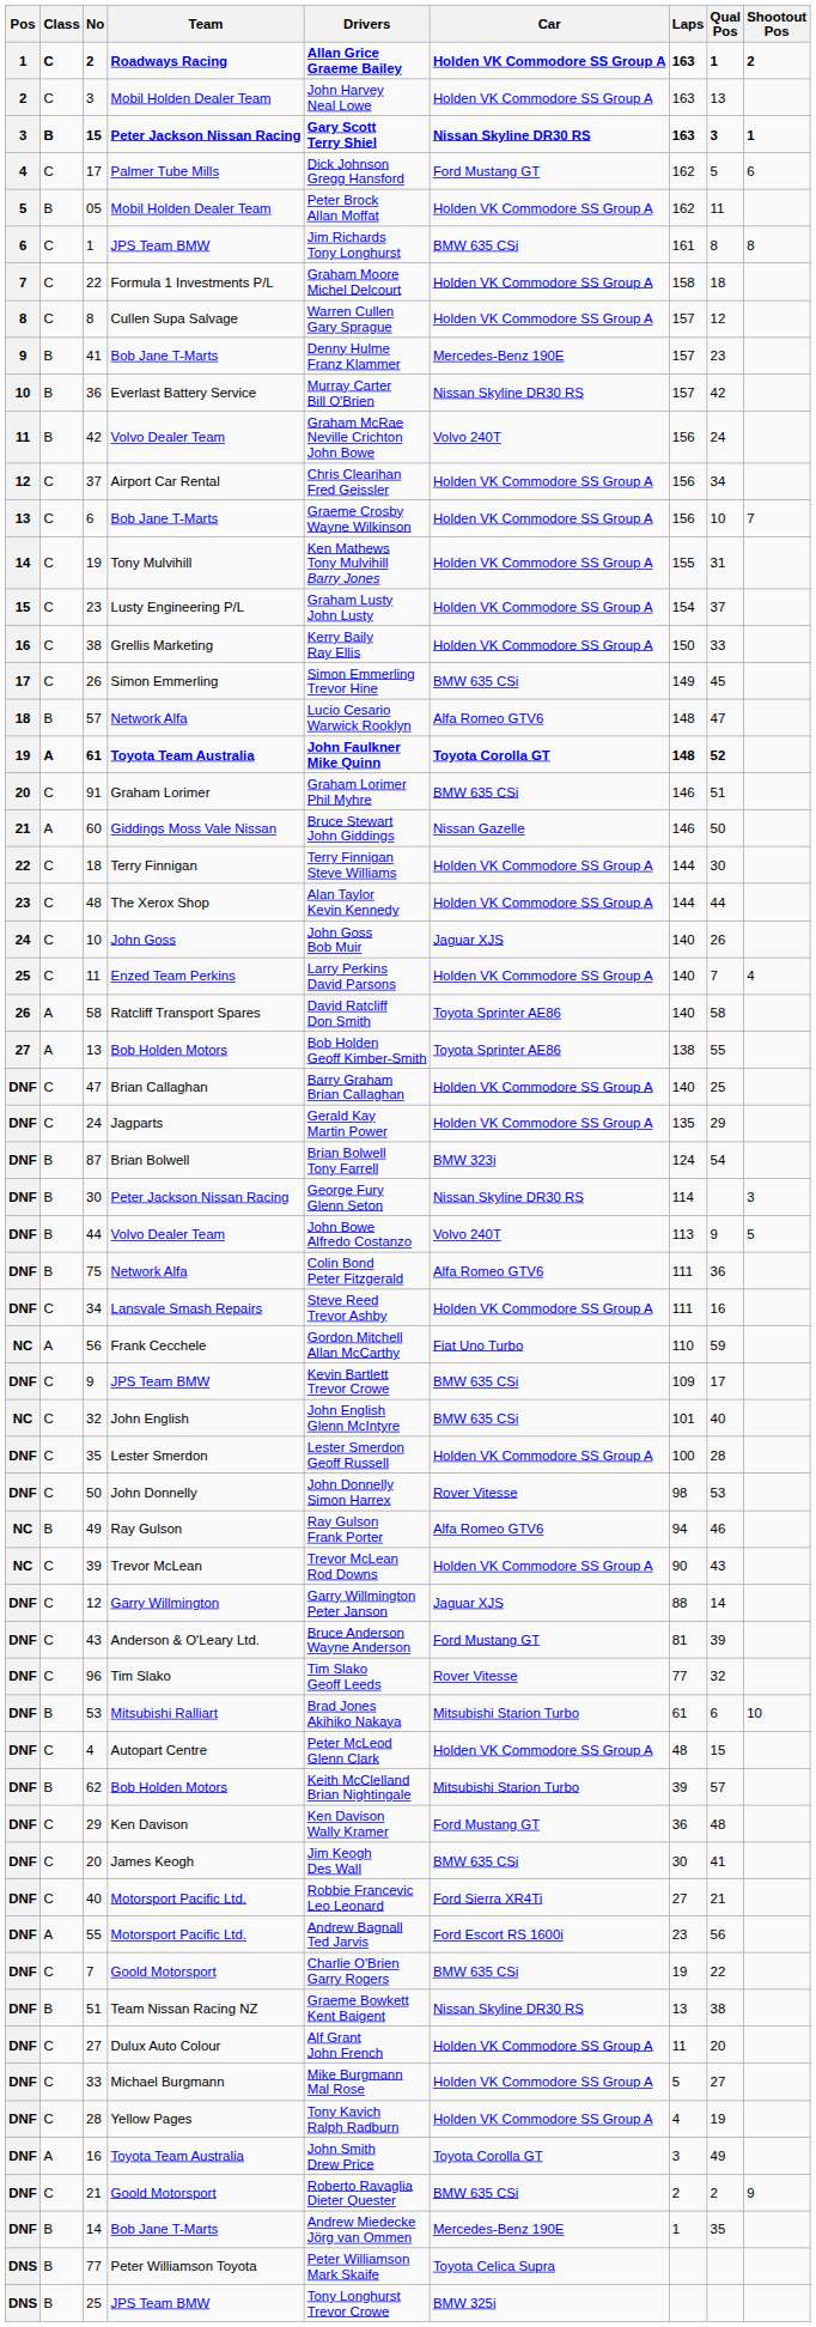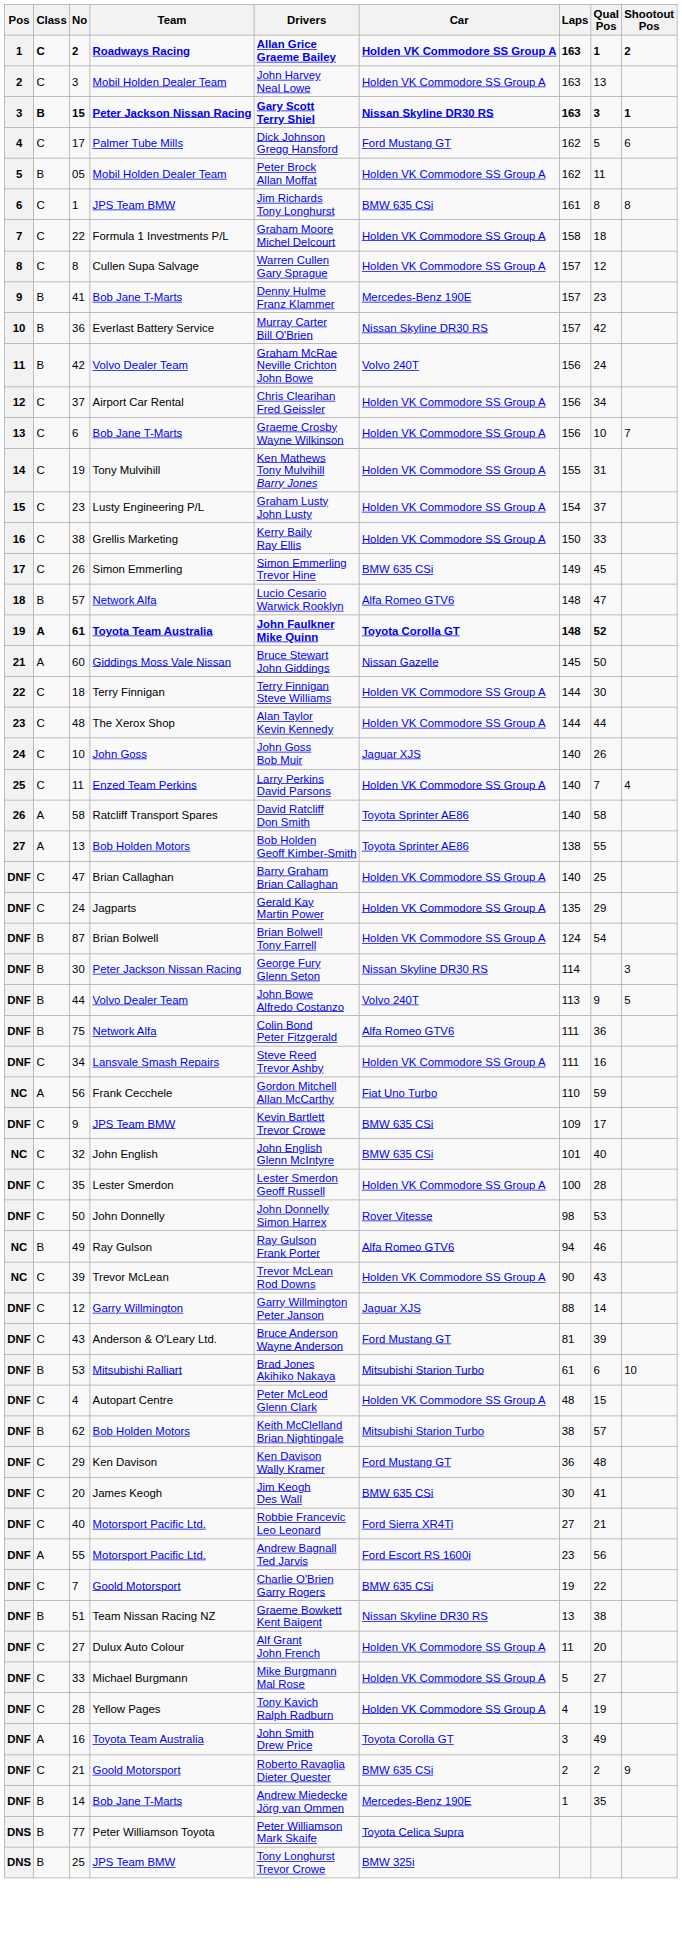 <table class="wikitable sortable" style="font-size: 95%;">
 <tr>
 <th>Pos</th>
 <th>Class</th>
 <th>No</th>
 <th>Team</th>
 <th>Drivers</th>
 <th>Car</th>
 <th>Laps</th>
 <th>Qual<br>Pos</th>
 <th>Shootout<br>Pos</th>
 </tr>
 <tr style="font-weight:bold">
 <th>1</th>
 <td>C</td>
 <td>2</td>
 <td><a href='#'>Roadways Racing</a></td>
 <td> <a href='#'>Allan Grice</a><br> <a href='#'>Graeme Bailey</a></td>
 <td><a href='#'>Holden VK Commodore SS Group A</a></td>
 <td>163</td>
 <td>1</td>
 <td>2</td>
 </tr>
 <tr>
 <th>2</th>
 <td>C</td>
 <td>3</td>
 <td><a href='#'>Mobil Holden Dealer Team</a></td>
 <td> <a href='#'>John Harvey</a><br> <a href='#'>Neal Lowe</a></td>
 <td><a href='#'>Holden VK Commodore SS Group A</a></td>
 <td>163</td>
 <td>13</td>
 <td></td>
 </tr>
 <tr style="font-weight:bold">
 <th>3</th>
 <td>B</td>
 <td>15</td>
 <td><a href='#'>Peter Jackson Nissan Racing</a></td>
 <td> <a href='#'>Gary Scott</a><br> <a href='#'>Terry Shiel</a></td>
 <td><a href='#'>Nissan Skyline DR30 RS</a></td>
 <td>163</td>
 <td>3</td>
 <td>1</td>
 </tr>
 <tr>
 <th>4</th>
 <td>C</td>
 <td>17</td>
 <td><a href='#'>Palmer Tube Mills</a></td>
 <td> <a href='#'>Dick Johnson</a><br> <a href='#'>Gregg Hansford</a></td>
 <td><a href='#'>Ford Mustang GT</a></td>
 <td>162</td>
 <td>5</td>
 <td>6</td>
 </tr>
 <tr>
 <th>5</th>
 <td>B</td>
 <td>05</td>
 <td><a href='#'>Mobil Holden Dealer Team</a></td>
 <td> <a href='#'>Peter Brock</a><br> <a href='#'>Allan Moffat</a></td>
 <td><a href='#'>Holden VK Commodore SS Group A</a></td>
 <td>162</td>
 <td>11</td>
 <td></td>
 </tr>
 <tr>
 <th>6</th>
 <td>C</td>
 <td>1</td>
 <td><a href='#'>JPS Team BMW</a></td>
 <td> <a href='#'>Jim Richards</a><br> <a href='#'>Tony Longhurst</a></td>
 <td><a href='#'>BMW 635 CSi</a></td>
 <td>161</td>
 <td>8</td>
 <td>8</td>
 </tr>
 <tr>
 <th>7</th>
 <td>C</td>
 <td>22</td>
 <td>Formula 1 Investments P/L</td>
 <td> <a href='#'>Graham Moore</a><br> <a href='#'>Michel Delcourt</a></td>
 <td><a href='#'>Holden VK Commodore SS Group A</a></td>
 <td>158</td>
 <td>18</td>
 <td></td>
 </tr>
 <tr>
 <th>8</th>
 <td>C</td>
 <td>8</td>
 <td>Cullen Supa Salvage</td>
 <td> <a href='#'>Warren Cullen</a><br> <a href='#'>Gary Sprague</a></td>
 <td><a href='#'>Holden VK Commodore SS Group A</a></td>
 <td>157</td>
 <td>12</td>
 <td></td>
 </tr>
 <tr>
 <th>9</th>
 <td>B</td>
 <td>41</td>
 <td><a href='#'>Bob Jane T-Marts</a></td>
 <td> <a href='#'>Denny Hulme</a><br> <a href='#'>Franz Klammer</a></td>
 <td><a href='#'>Mercedes-Benz 190E</a></td>
 <td>157</td>
 <td>23</td>
 <td></td>
 </tr>
 <tr>
 <th>10</th>
 <td>B</td>
 <td>36</td>
 <td>Everlast Battery Service</td>
 <td> <a href='#'>Murray Carter</a><br> <a href='#'>Bill O'Brien</a></td>
 <td><a href='#'>Nissan Skyline DR30 RS</a></td>
 <td>157</td>
 <td>42</td>
 <td></td>
 </tr>
 <tr>
 <th>11</th>
 <td>B</td>
 <td>42</td>
 <td><a href='#'>Volvo Dealer Team</a></td>
 <td> <a href='#'>Graham McRae</a><br> <a href='#'>Neville Crichton</a><br> <a href='#'>John Bowe</a></td>
 <td><a href='#'>Volvo 240T</a></td>
 <td>156</td>
 <td>24</td>
 <td></td>
 </tr>
 <tr>
 <th>12</th>
 <td>C</td>
 <td>37</td>
 <td>Airport Car Rental</td>
 <td> <a href='#'>Chris Clearihan</a><br> <a href='#'>Fred Geissler</a></td>
 <td><a href='#'>Holden VK Commodore SS Group A</a></td>
 <td>156</td>
 <td>34</td>
 <td></td>
 </tr>
 <tr>
 <th>13</th>
 <td>C</td>
 <td>6</td>
 <td><a href='#'>Bob Jane T-Marts</a></td>
 <td> <a href='#'>Graeme Crosby</a><br> <a href='#'>Wayne Wilkinson</a></td>
 <td><a href='#'>Holden VK Commodore SS Group A</a></td>
 <td>156</td>
 <td>10</td>
 <td>7</td>
 </tr>
 <tr>
 <th>14</th>
 <td>C</td>
 <td>19</td>
 <td>Tony Mulvihill</td>
 <td> <a href='#'>Ken Mathews</a><br> <a href='#'>Tony Mulvihill</a><br> <em><a href='#'>Barry Jones</a></em></td>
 <td><a href='#'>Holden VK Commodore SS Group A</a></td>
 <td>155</td>
 <td>31</td>
 <td></td>
 </tr>
 <tr>
 <th>15</th>
 <td>C</td>
 <td>23</td>
 <td>Lusty Engineering P/L</td>
 <td> <a href='#'>Graham Lusty</a><br> <a href='#'>John Lusty</a></td>
 <td><a href='#'>Holden VK Commodore SS Group A</a></td>
 <td>154</td>
 <td>37</td>
 <td></td>
 </tr>
 <tr>
 <th>16</th>
 <td>C</td>
 <td>38</td>
 <td>Grellis Marketing</td>
 <td> <a href='#'>Kerry Baily</a><br> <a href='#'>Ray Ellis</a></td>
 <td><a href='#'>Holden VK Commodore SS Group A</a></td>
 <td>150</td>
 <td>33</td>
 <td></td>
 </tr>
 <tr>
 <th>17</th>
 <td>C</td>
 <td>26</td>
 <td>Simon Emmerling</td>
 <td> <a href='#'>Simon Emmerling</a><br> <a href='#'>Trevor Hine</a></td>
 <td><a href='#'>BMW 635 CSi</a></td>
 <td>149</td>
 <td>45</td>
 <td></td>
 </tr>
 <tr>
 <th>18</th>
 <td>B</td>
 <td>57</td>
 <td><a href='#'>Network Alfa</a></td>
 <td> <a href='#'>Lucio Cesario</a><br> <a href='#'>Warwick Rooklyn</a></td>
 <td><a href='#'>Alfa Romeo GTV6</a></td>
 <td>148</td>
 <td>47</td>
 <td></td>
 </tr>
 <tr style="font-weight:bold">
 <th>19</th>
 <td>A</td>
 <td>61</td>
 <td><a href='#'>Toyota Team Australia</a></td>
 <td> <a href='#'>John Faulkner</a><br> <a href='#'>Mike Quinn</a></td>
 <td><a href='#'>Toyota Corolla GT</a></td>
 <td>148</td>
 <td>52</td>
 <td></td>
 </tr>
 <tr>
-<th>20</th>
-<td>C</td>
-<td>91</td>
-<td>Graham Lorimer</td>
-<td> <a href='#'>Graham Lorimer</a><br> <a href='#'>Phil Myhre</a></td>
-<td><a href='#'>BMW 635 CSi</a></td>
-<td>146</td>
-<td>51</td>
-<td></td>
-</tr>
-<tr>
 <th>21</th>
 <td>A</td>
 <td>60</td>
 <td><a href='#'>Giddings Moss Vale Nissan</a></td>
 <td> <a href='#'>Bruce Stewart</a><br> <a href='#'>John Giddings</a></td>
 <td><a href='#'>Nissan Gazelle</a></td>
-<td>146</td>
+<td>145</td>
 <td>50</td>
 <td></td>
 </tr>
 <tr>
 <th>22</th>
 <td>C</td>
 <td>18</td>
 <td>Terry Finnigan</td>
 <td> <a href='#'>Terry Finnigan</a><br> <a href='#'>Steve Williams</a></td>
 <td><a href='#'>Holden VK Commodore SS Group A</a></td>
 <td>144</td>
 <td>30</td>
 <td></td>
 </tr>
 <tr>
 <th>23</th>
 <td>C</td>
 <td>48</td>
 <td>The Xerox Shop</td>
 <td> <a href='#'>Alan Taylor</a><br> <a href='#'>Kevin Kennedy</a></td>
 <td><a href='#'>Holden VK Commodore SS Group A</a></td>
 <td>144</td>
 <td>44</td>
 <td></td>
 </tr>
 <tr>
 <th>24</th>
 <td>C</td>
 <td>10</td>
 <td><a href='#'>John Goss</a></td>
 <td> <a href='#'>John Goss</a><br> <a href='#'>Bob Muir</a></td>
 <td><a href='#'>Jaguar XJS</a></td>
 <td>140</td>
 <td>26</td>
 <td></td>
 </tr>
 <tr>
 <th>25</th>
 <td>C</td>
 <td>11</td>
 <td><a href='#'>Enzed Team Perkins</a></td>
 <td> <a href='#'>Larry Perkins</a><br> <a href='#'>David Parsons</a></td>
 <td><a href='#'>Holden VK Commodore SS Group A</a></td>
 <td>140</td>
 <td>7</td>
 <td>4</td>
 </tr>
 <tr>
 <th>26</th>
 <td>A</td>
 <td>58</td>
 <td>Ratcliff Transport Spares</td>
 <td> <a href='#'>David Ratcliff</a><br> <a href='#'>Don Smith</a></td>
 <td><a href='#'>Toyota Sprinter AE86</a></td>
 <td>140</td>
 <td>58</td>
 <td></td>
 </tr>
 <tr>
 <th>27</th>
 <td>A</td>
 <td>13</td>
 <td><a href='#'>Bob Holden Motors</a></td>
 <td> <a href='#'>Bob Holden</a><br> <a href='#'>Geoff Kimber-Smith</a></td>
 <td><a href='#'>Toyota Sprinter AE86</a></td>
 <td>138</td>
 <td>55</td>
 <td></td>
 </tr>
 <tr>
 <th>DNF</th>
 <td>C</td>
 <td>47</td>
 <td>Brian Callaghan</td>
 <td> <a href='#'>Barry Graham</a><br> <a href='#'>Brian Callaghan</a></td>
 <td><a href='#'>Holden VK Commodore SS Group A</a></td>
 <td>140</td>
 <td>25</td>
 <td></td>
 </tr>
 <tr>
 <th>DNF</th>
 <td>C</td>
 <td>24</td>
 <td>Jagparts</td>
 <td> <a href='#'>Gerald Kay</a><br> <a href='#'>Martin Power</a></td>
 <td><a href='#'>Holden VK Commodore SS Group A</a></td>
 <td>135</td>
 <td>29</td>
 <td></td>
 </tr>
 <tr>
 <th>DNF</th>
 <td>B</td>
 <td>87</td>
 <td>Brian Bolwell</td>
 <td> <a href='#'>Brian Bolwell</a><br> <a href='#'>Tony Farrell</a></td>
-<td><a href='#'>BMW 323i</a></td>
+<td><a href='#'>Holden VK Commodore SS Group A</a></td>
 <td>124</td>
 <td>54</td>
 <td></td>
 </tr>
 <tr>
 <th>DNF</th>
 <td>B</td>
 <td>30</td>
 <td><a href='#'>Peter Jackson Nissan Racing</a></td>
 <td> <a href='#'>George Fury</a><br> <a href='#'>Glenn Seton</a></td>
 <td><a href='#'>Nissan Skyline DR30 RS</a></td>
 <td>114</td>
 <td></td>
 <td>3</td>
 </tr>
 <tr>
 <th>DNF</th>
 <td>B</td>
 <td>44</td>
 <td><a href='#'>Volvo Dealer Team</a></td>
 <td> <a href='#'>John Bowe</a><br> <a href='#'>Alfredo Costanzo</a></td>
 <td><a href='#'>Volvo 240T</a></td>
 <td>113</td>
 <td>9</td>
 <td>5</td>
 </tr>
 <tr>
 <th>DNF</th>
 <td>B</td>
 <td>75</td>
 <td><a href='#'>Network Alfa</a></td>
 <td> <a href='#'>Colin Bond</a><br> <a href='#'>Peter Fitzgerald</a></td>
 <td><a href='#'>Alfa Romeo GTV6</a></td>
 <td>111</td>
 <td>36</td>
 <td></td>
 </tr>
 <tr>
 <th>DNF</th>
 <td>C</td>
 <td>34</td>
 <td><a href='#'>Lansvale Smash Repairs</a></td>
 <td> <a href='#'>Steve Reed</a><br> <a href='#'>Trevor Ashby</a></td>
 <td><a href='#'>Holden VK Commodore SS Group A</a></td>
 <td>111</td>
 <td>16</td>
 <td></td>
 </tr>
 <tr>
 <th>NC</th>
 <td>A</td>
 <td>56</td>
 <td>Frank Cecchele</td>
 <td> <a href='#'>Gordon Mitchell</a><br> <a href='#'>Allan McCarthy</a></td>
 <td><a href='#'>Fiat Uno Turbo</a></td>
 <td>110</td>
 <td>59</td>
 <td></td>
 </tr>
 <tr>
 <th>DNF</th>
 <td>C</td>
 <td>9</td>
 <td><a href='#'>JPS Team BMW</a></td>
 <td> <a href='#'>Kevin Bartlett</a><br> <a href='#'>Trevor Crowe</a></td>
 <td><a href='#'>BMW 635 CSi</a></td>
 <td>109</td>
 <td>17</td>
 <td></td>
 </tr>
 <tr>
 <th>NC</th>
 <td>C</td>
 <td>32</td>
 <td>John English</td>
 <td> <a href='#'>John English</a><br> <a href='#'>Glenn McIntyre</a></td>
 <td><a href='#'>BMW 635 CSi</a></td>
 <td>101</td>
 <td>40</td>
 <td></td>
 </tr>
 <tr>
 <th>DNF</th>
 <td>C</td>
 <td>35</td>
 <td>Lester Smerdon</td>
 <td> <a href='#'>Lester Smerdon</a><br> <a href='#'>Geoff Russell</a></td>
 <td><a href='#'>Holden VK Commodore SS Group A</a></td>
 <td>100</td>
 <td>28</td>
 <td></td>
 </tr>
 <tr>
 <th>DNF</th>
 <td>C</td>
 <td>50</td>
 <td>John Donnelly</td>
 <td> <a href='#'>John Donnelly</a><br> <a href='#'>Simon Harrex</a></td>
 <td><a href='#'>Rover Vitesse</a></td>
 <td>98</td>
 <td>53</td>
 <td></td>
 </tr>
 <tr>
 <th>NC</th>
 <td>B</td>
 <td>49</td>
 <td>Ray Gulson</td>
 <td> <a href='#'>Ray Gulson</a><br> <a href='#'>Frank Porter</a></td>
 <td><a href='#'>Alfa Romeo GTV6</a></td>
 <td>94</td>
 <td>46</td>
 <td></td>
 </tr>
 <tr>
 <th>NC</th>
 <td>C</td>
 <td>39</td>
 <td>Trevor McLean</td>
 <td> <a href='#'>Trevor McLean</a><br> <a href='#'>Rod Downs</a></td>
 <td><a href='#'>Holden VK Commodore SS Group A</a></td>
 <td>90</td>
 <td>43</td>
 <td></td>
 </tr>
 <tr>
 <th>DNF</th>
 <td>C</td>
 <td>12</td>
 <td><a href='#'>Garry Willmington</a></td>
 <td> <a href='#'>Garry Willmington</a><br> <a href='#'>Peter Janson</a></td>
 <td><a href='#'>Jaguar XJS</a></td>
 <td>88</td>
 <td>14</td>
 <td></td>
 </tr>
 <tr>
 <th>DNF</th>
 <td>C</td>
 <td>43</td>
 <td>Anderson & O'Leary Ltd.</td>
 <td> <a href='#'>Bruce Anderson</a><br> <a href='#'>Wayne Anderson</a></td>
 <td><a href='#'>Ford Mustang GT</a></td>
 <td>81</td>
 <td>39</td>
 <td></td>
 </tr>
 <tr>
 <th>DNF</th>
-<td>C</td>
-<td>96</td>
-<td>Tim Slako</td>
-<td> <a href='#'>Tim Slako</a><br> <a href='#'>Geoff Leeds</a></td>
-<td><a href='#'>Rover Vitesse</a></td>
-<td>77</td>
-<td>32</td>
-<td></td>
-</tr>
-<tr>
-<th>DNF</th>
 <td>B</td>
 <td>53</td>
 <td><a href='#'>Mitsubishi Ralliart</a></td>
 <td> <a href='#'>Brad Jones</a><br> <a href='#'>Akihiko Nakaya</a></td>
 <td><a href='#'>Mitsubishi Starion Turbo</a></td>
 <td>61</td>
 <td>6</td>
 <td>10</td>
 </tr>
 <tr>
 <th>DNF</th>
 <td>C</td>
 <td>4</td>
 <td>Autopart Centre</td>
 <td> <a href='#'>Peter McLeod</a><br> <a href='#'>Glenn Clark</a></td>
 <td><a href='#'>Holden VK Commodore SS Group A</a></td>
 <td>48</td>
 <td>15</td>
 <td></td>
 </tr>
 <tr>
 <th>DNF</th>
 <td>B</td>
 <td>62</td>
 <td><a href='#'>Bob Holden Motors</a></td>
 <td> <a href='#'>Keith McClelland</a><br> <a href='#'>Brian Nightingale</a></td>
 <td><a href='#'>Mitsubishi Starion Turbo</a></td>
-<td>39</td>
+<td>38</td>
 <td>57</td>
 <td></td>
 </tr>
 <tr>
 <th>DNF</th>
 <td>C</td>
 <td>29</td>
 <td>Ken Davison</td>
 <td> <a href='#'>Ken Davison</a><br> <a href='#'>Wally Kramer</a></td>
 <td><a href='#'>Ford Mustang GT</a></td>
 <td>36</td>
 <td>48</td>
 <td></td>
 </tr>
 <tr>
 <th>DNF</th>
 <td>C</td>
 <td>20</td>
 <td>James Keogh</td>
 <td> <a href='#'>Jim Keogh</a><br> <a href='#'>Des Wall</a></td>
 <td><a href='#'>BMW 635 CSi</a></td>
 <td>30</td>
 <td>41</td>
 <td></td>
 </tr>
 <tr>
 <th>DNF</th>
 <td>C</td>
 <td>40</td>
 <td><a href='#'>Motorsport Pacific Ltd.</a></td>
 <td> <a href='#'>Robbie Francevic</a><br> <a href='#'>Leo Leonard</a></td>
 <td><a href='#'>Ford Sierra XR4Ti</a></td>
 <td>27</td>
 <td>21</td>
 <td></td>
 </tr>
 <tr>
 <th>DNF</th>
 <td>A</td>
 <td>55</td>
 <td><a href='#'>Motorsport Pacific Ltd.</a></td>
 <td> <a href='#'>Andrew Bagnall</a><br> <a href='#'>Ted Jarvis</a></td>
 <td><a href='#'>Ford Escort RS 1600i</a></td>
 <td>23</td>
 <td>56</td>
 <td></td>
 </tr>
 <tr>
 <th>DNF</th>
 <td>C</td>
 <td>7</td>
 <td><a href='#'>Goold Motorsport</a></td>
 <td> <a href='#'>Charlie O'Brien</a><br> <a href='#'>Garry Rogers</a></td>
 <td><a href='#'>BMW 635 CSi</a></td>
 <td>19</td>
 <td>22</td>
 <td></td>
 </tr>
 <tr>
 <th>DNF</th>
 <td>B</td>
 <td>51</td>
 <td>Team Nissan Racing NZ</td>
 <td> <a href='#'>Graeme Bowkett</a><br> <a href='#'>Kent Baigent</a></td>
 <td><a href='#'>Nissan Skyline DR30 RS</a></td>
 <td>13</td>
 <td>38</td>
 <td></td>
 </tr>
 <tr>
 <th>DNF</th>
 <td>C</td>
 <td>27</td>
 <td>Dulux Auto Colour</td>
 <td> <a href='#'>Alf Grant</a><br> <a href='#'>John French</a></td>
 <td><a href='#'>Holden VK Commodore SS Group A</a></td>
 <td>11</td>
 <td>20</td>
 <td></td>
 </tr>
 <tr>
 <th>DNF</th>
 <td>C</td>
 <td>33</td>
 <td>Michael Burgmann</td>
 <td> <a href='#'>Mike Burgmann</a><br> <a href='#'>Mal Rose</a></td>
 <td><a href='#'>Holden VK Commodore SS Group A</a></td>
 <td>5</td>
 <td>27</td>
 <td></td>
 </tr>
 <tr>
 <th>DNF</th>
 <td>C</td>
 <td>28</td>
 <td>Yellow Pages</td>
 <td> <a href='#'>Tony Kavich</a><br> <a href='#'>Ralph Radburn</a></td>
 <td><a href='#'>Holden VK Commodore SS Group A</a></td>
 <td>4</td>
 <td>19</td>
 <td></td>
 </tr>
 <tr>
 <th>DNF</th>
 <td>A</td>
 <td>16</td>
 <td><a href='#'>Toyota Team Australia</a></td>
 <td> <a href='#'>John Smith</a><br> <a href='#'>Drew Price</a></td>
 <td><a href='#'>Toyota Corolla GT</a></td>
 <td>3</td>
 <td>49</td>
 <td></td>
 </tr>
 <tr>
 <th>DNF</th>
 <td>C</td>
 <td>21</td>
 <td><a href='#'>Goold Motorsport</a></td>
 <td> <a href='#'>Roberto Ravaglia</a><br> <a href='#'>Dieter Quester</a></td>
 <td><a href='#'>BMW 635 CSi</a></td>
 <td>2</td>
 <td>2</td>
 <td>9</td>
 </tr>
 <tr>
 <th>DNF</th>
 <td>B</td>
 <td>14</td>
 <td><a href='#'>Bob Jane T-Marts</a></td>
 <td> <a href='#'>Andrew Miedecke</a><br> <a href='#'>Jörg van Ommen</a></td>
 <td><a href='#'>Mercedes-Benz 190E</a></td>
 <td>1</td>
 <td>35</td>
 <td></td>
 </tr>
 <tr>
 <th>DNS</th>
 <td>B</td>
 <td>77</td>
 <td>Peter Williamson Toyota</td>
 <td> <a href='#'>Peter Williamson</a><br> <a href='#'>Mark Skaife</a></td>
 <td><a href='#'>Toyota Celica Supra</a></td>
 <td></td>
 <td></td>
 <td></td>
 </tr>
 <tr>
 <th>DNS</th>
 <td>B</td>
 <td>25</td>
 <td><a href='#'>JPS Team BMW</a></td>
 <td> <a href='#'>Tony Longhurst</a><br> <a href='#'>Trevor Crowe</a></td>
 <td><a href='#'>BMW 325i</a></td>
 <td></td>
 <td></td>
 <td></td>
 </tr>
 </table>
